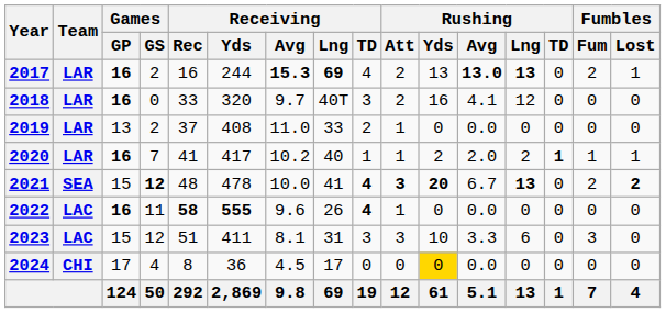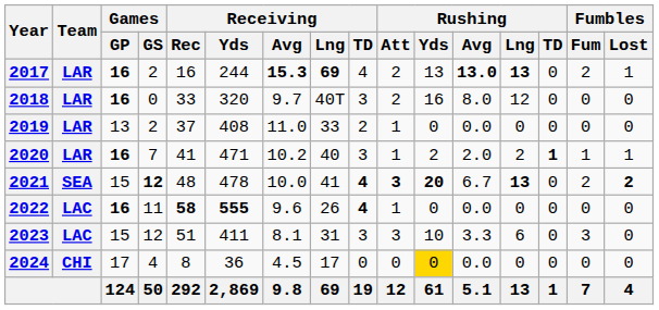 <table class="wikitable" style="text-align: center;">
 <tr>
 <th rowspan="2">Year</th>
 <th rowspan="2">Team</th>
 <th colspan="2">Games</th>
 <th colspan="5">Receiving</th>
 <th colspan="5">Rushing</th>
 <th colspan="2">Fumbles</th>
 </tr>
 <tr>
 <th>GP</th>
 <th>GS</th>
 <th>Rec</th>
 <th>Yds</th>
 <th>Avg</th>
 <th>Lng</th>
 <th>TD</th>
 <th>Att</th>
 <th>Yds</th>
 <th>Avg</th>
 <th>Lng</th>
 <th>TD</th>
 <th>Fum</th>
 <th>Lost</th>
 </tr>
 <tr>
 <th><a href='#'>2017</a></th>
 <th><a href='#'>LAR</a></th>
 <td><strong>16</strong></td>
 <td>2</td>
 <td>16</td>
 <td>244</td>
 <td><strong>15.3</strong></td>
 <td><strong>69</strong></td>
 <td>4</td>
 <td>2</td>
 <td>13</td>
 <td><strong>13.0</strong></td>
 <td><strong>13</strong></td>
 <td>0</td>
 <td>2</td>
 <td>1</td>
 </tr>
 <tr>
 <th><a href='#'>2018</a></th>
 <th><a href='#'>LAR</a></th>
 <td><strong>16</strong></td>
 <td>0</td>
 <td>33</td>
 <td>320</td>
 <td>9.7</td>
 <td>40T</td>
 <td>3</td>
 <td>2</td>
 <td>16</td>
-<td>4.1</td>
+<td>8.0</td>
 <td>12</td>
 <td>0</td>
 <td>0</td>
 <td>0</td>
 </tr>
 <tr>
 <th><a href='#'>2019</a></th>
 <th><a href='#'>LAR</a></th>
 <td>13</td>
 <td>2</td>
 <td>37</td>
 <td>408</td>
 <td>11.0</td>
 <td>33</td>
 <td>2</td>
 <td>1</td>
 <td>0</td>
 <td>0.0</td>
 <td>0</td>
 <td>0</td>
 <td>0</td>
 <td>0</td>
 </tr>
 <tr>
 <th><a href='#'>2020</a></th>
 <th><a href='#'>LAR</a></th>
 <td><strong>16</strong></td>
 <td>7</td>
 <td>41</td>
-<td>417</td>
+<td>471</td>
 <td>10.2</td>
 <td>40</td>
-<td>1</td>
+<td>3</td>
 <td>1</td>
 <td>2</td>
 <td>2.0</td>
 <td>2</td>
 <td><strong>1</strong></td>
 <td>1</td>
 <td>1</td>
 </tr>
 <tr>
 <th><a href='#'>2021</a></th>
 <th><a href='#'>SEA</a></th>
 <td>15</td>
 <td><strong>12</strong></td>
 <td>48</td>
 <td>478</td>
 <td>10.0</td>
 <td>41</td>
 <td><strong>4</strong></td>
 <td><strong>3</strong></td>
 <td><strong>20</strong></td>
 <td>6.7</td>
 <td><strong>13</strong></td>
 <td>0</td>
 <td>2</td>
 <td><strong>2</strong></td>
 </tr>
 <tr>
 <th><a href='#'>2022</a></th>
 <th><a href='#'>LAC</a></th>
 <td><strong>16</strong></td>
 <td>11</td>
 <td><strong>58</strong></td>
 <td><strong>555</strong></td>
 <td>9.6</td>
 <td>26</td>
 <td><strong>4</strong></td>
 <td>1</td>
 <td>0</td>
 <td>0.0</td>
 <td>0</td>
 <td>0</td>
 <td>0</td>
 <td>0</td>
 </tr>
 <tr>
 <th><a href='#'>2023</a></th>
 <th><a href='#'>LAC</a></th>
 <td>15</td>
 <td>12</td>
 <td>51</td>
 <td>411</td>
 <td>8.1</td>
 <td>31</td>
 <td>3</td>
 <td>3</td>
 <td>10</td>
 <td>3.3</td>
 <td>6</td>
 <td>0</td>
 <td>3</td>
 <td>0</td>
 </tr>
 <tr>
 <th><a href='#'>2024</a></th>
 <th><a href='#'>CHI</a></th>
 <td>17</td>
 <td>4</td>
 <td>8</td>
 <td>36</td>
 <td>4.5</td>
 <td>17</td>
 <td>0</td>
 <td>0</td>
 <td style="background: gold;">0</td>
 <td>0.0</td>
 <td>0</td>
 <td>0</td>
 <td>0</td>
 <td>0</td>
 </tr>
 <tr>
 <th colspan="2"></th>
 <th>124</th>
 <th>50</th>
 <th>292</th>
 <th>2,869</th>
 <th>9.8</th>
 <th>69</th>
 <th>19</th>
 <th>12</th>
 <th>61</th>
 <th>5.1</th>
 <th>13</th>
 <th>1</th>
 <th>7</th>
 <th>4</th>
 </tr>
 </table>
